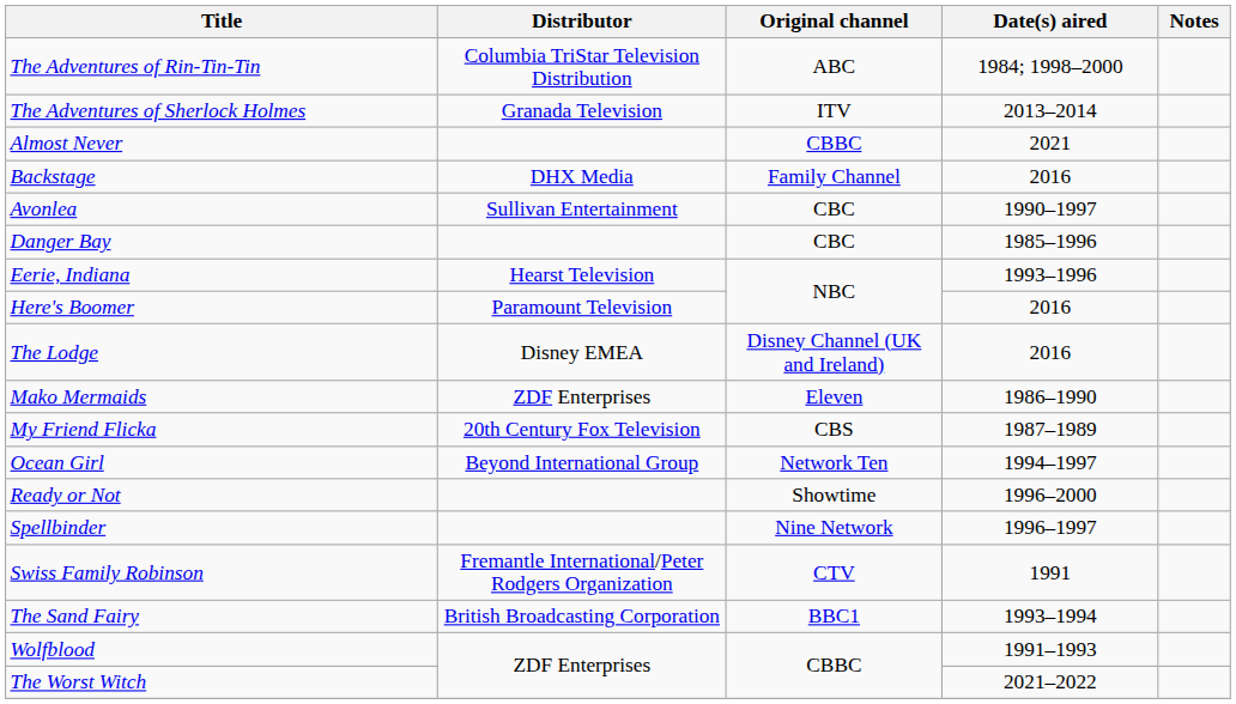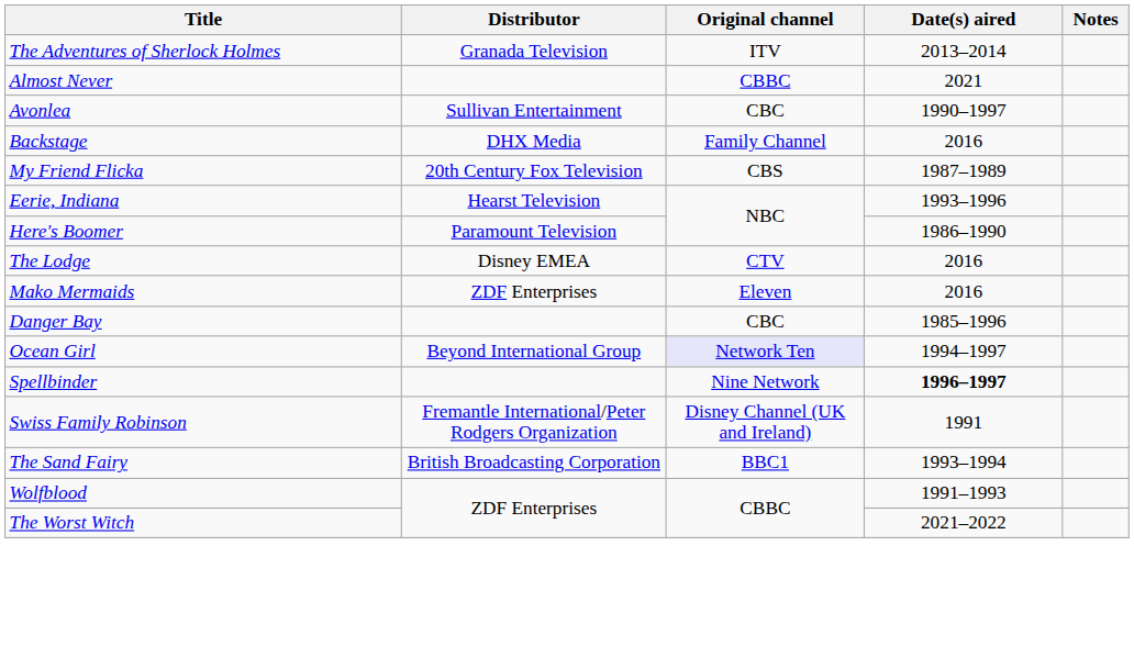 <table class="wikitable plainrowheaders sortable" style="width:75%;text-align:center;">
 <tr>
 <th scope="col" style="width:30%;">Title</th>
 <th scope="col" style="width:20%;">Distributor</th>
 <th scope="col" style="width:15%;">Original channel</th>
 <th scope="col" style="width:15%;">Date(s) aired</th>
 <th class="unsortable" style="width:5%;">Notes</th>
-</tr>
-<tr>
-<td scope="row" style="text-align:left;"><em><a href='#'>The Adventures of Rin-Tin-Tin</a></em></td>
-<td><a href='#'>Columbia TriStar Television Distribution</a></td>
-<td>ABC</td>
-<td>1984; 1998–2000</td>
-<td></td>
 </tr>
 <tr>
 <td scope="row" style="text-align:left;"><em><a href='#'>The Adventures of Sherlock Holmes</a></em></td>
 <td><a href='#'>Granada Television</a></td>
 <td>ITV</td>
 <td>2013–2014</td>
 <td></td>
 </tr>
 <tr>
 <td scope="row" style="text-align:left;"><em><a href='#'>Almost Never</a></em></td>
 <td></td>
 <td><a href='#'>CBBC</a></td>
 <td>2021</td>
 <td></td>
 </tr>
 <tr>
+<td scope="row" style="text-align:left;"><em><a href='#'>Avonlea</a></em></td>
+<td><a href='#'>Sullivan Entertainment</a></td>
+<td>CBC</td>
+<td>1990–1997</td>
+<td></td>
+</tr>
+<tr>
 <td scope="row" style="text-align:left;"><em><a href='#'>Backstage</a></em></td>
 <td><a href='#'>DHX Media</a></td>
 <td><a href='#'>Family Channel</a></td>
 <td>2016</td>
 <td></td>
 </tr>
 <tr>
-<td scope="row" style="text-align:left;"><em><a href='#'>Avonlea</a></em></td>
-<td><a href='#'>Sullivan Entertainment</a></td>
-<td>CBC</td>
-<td>1990–1997</td>
-<td></td>
-</tr>
-<tr>
-<td scope="row" style="text-align:left;"><em><a href='#'>Danger Bay</a></em></td>
-<td></td>
-<td>CBC</td>
-<td>1985–1996</td>
+<td scope="row" style="text-align:left;"><em><a href='#'>My Friend Flicka</a></em></td>
+<td><a href='#'>20th Century Fox Television</a></td>
+<td>CBS</td>
+<td>1987–1989</td>
 <td></td>
 </tr>
 <tr>
 <td scope="row" style="text-align:left;"><em><a href='#'>Eerie, Indiana</a></em></td>
 <td><a href='#'>Hearst Television</a></td>
 <td rowspan="2">NBC</td>
 <td>1993–1996</td>
 <td></td>
 </tr>
 <tr>
 <td scope="row" style="text-align:left;"><em><a href='#'>Here's Boomer</a></em></td>
 <td><a href='#'>Paramount Television</a></td>
-<td>2016</td>
+<td>1986–1990</td>
 <td></td>
 </tr>
 <tr>
 <td scope="row" style="text-align:left;"><em><a href='#'>The Lodge</a></em></td>
 <td>Disney EMEA</td>
-<td><a href='#'>Disney Channel (UK and Ireland)</a></td>
+<td><a href='#'>CTV</a></td>
 <td>2016</td>
 <td></td>
 </tr>
 <tr>
 <td scope="row" style="text-align:left;"><em><a href='#'>Mako Mermaids</a></em></td>
 <td><a href='#'>ZDF</a> Enterprises</td>
 <td><a href='#'>Eleven</a></td>
-<td>1986–1990</td>
+<td>2016</td>
 <td></td>
 </tr>
 <tr>
-<td scope="row" style="text-align:left;"><em><a href='#'>My Friend Flicka</a></em></td>
-<td><a href='#'>20th Century Fox Television</a></td>
-<td>CBS</td>
-<td>1987–1989</td>
+<td scope="row" style="text-align:left;"><em><a href='#'>Danger Bay</a></em></td>
+<td></td>
+<td>CBC</td>
+<td>1985–1996</td>
 <td></td>
 </tr>
 <tr>
 <td scope="row" style="text-align:left;"><em><a href='#'>Ocean Girl</a></em></td>
 <td><a href='#'>Beyond International Group</a></td>
-<td><a href='#'>Network Ten</a></td>
+<td style="background: lavender;"><a href='#'>Network Ten</a></td>
 <td>1994–1997</td>
-<td></td>
-</tr>
-<tr>
-<td scope="row" style="text-align:left;"><em><a href='#'>Ready or Not</a></em></td>
-<td></td>
-<td>Showtime</td>
-<td>1996–2000</td>
 <td></td>
 </tr>
 <tr>
 <td scope="row" style="text-align:left;"><em><a href='#'>Spellbinder</a></em></td>
 <td></td>
 <td><a href='#'>Nine Network</a></td>
-<td>1996–1997</td>
+<td><strong>1996–1997</strong></td>
 <td></td>
 </tr>
 <tr>
 <td scope="row" style="text-align:left;"><em><a href='#'>Swiss Family Robinson</a></em></td>
 <td><a href='#'>Fremantle International</a>/<a href='#'>Peter Rodgers Organization</a></td>
-<td><a href='#'>CTV</a></td>
+<td><a href='#'>Disney Channel (UK and Ireland)</a></td>
 <td>1991</td>
 <td></td>
 </tr>
 <tr>
 <td scope="row" style="text-align:left;"><em><a href='#'>The Sand Fairy</a></em></td>
 <td><a href='#'>British Broadcasting Corporation</a></td>
 <td><a href='#'>BBC1</a></td>
 <td>1993–1994</td>
 <td></td>
 </tr>
 <tr>
 <td scope="row" style="text-align:left;"><em><a href='#'>Wolfblood</a></em></td>
 <td rowspan="2">ZDF Enterprises</td>
 <td rowspan="2">CBBC</td>
 <td>1991–1993</td>
 <td></td>
 </tr>
 <tr>
 <td scope="row" style="text-align:left;"><em><a href='#'>The Worst Witch</a></em></td>
 <td>2021–2022</td>
 <td></td>
 </tr>
 <tr>
 </tr>
 </table>
